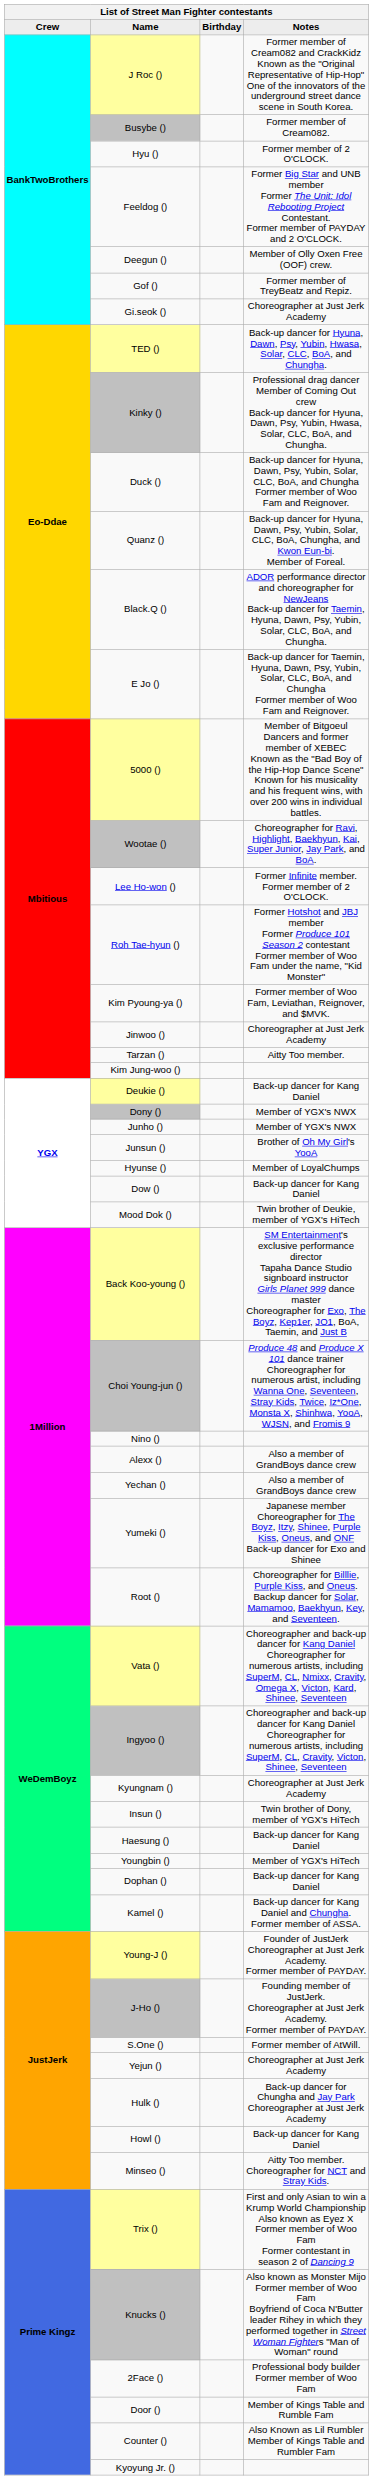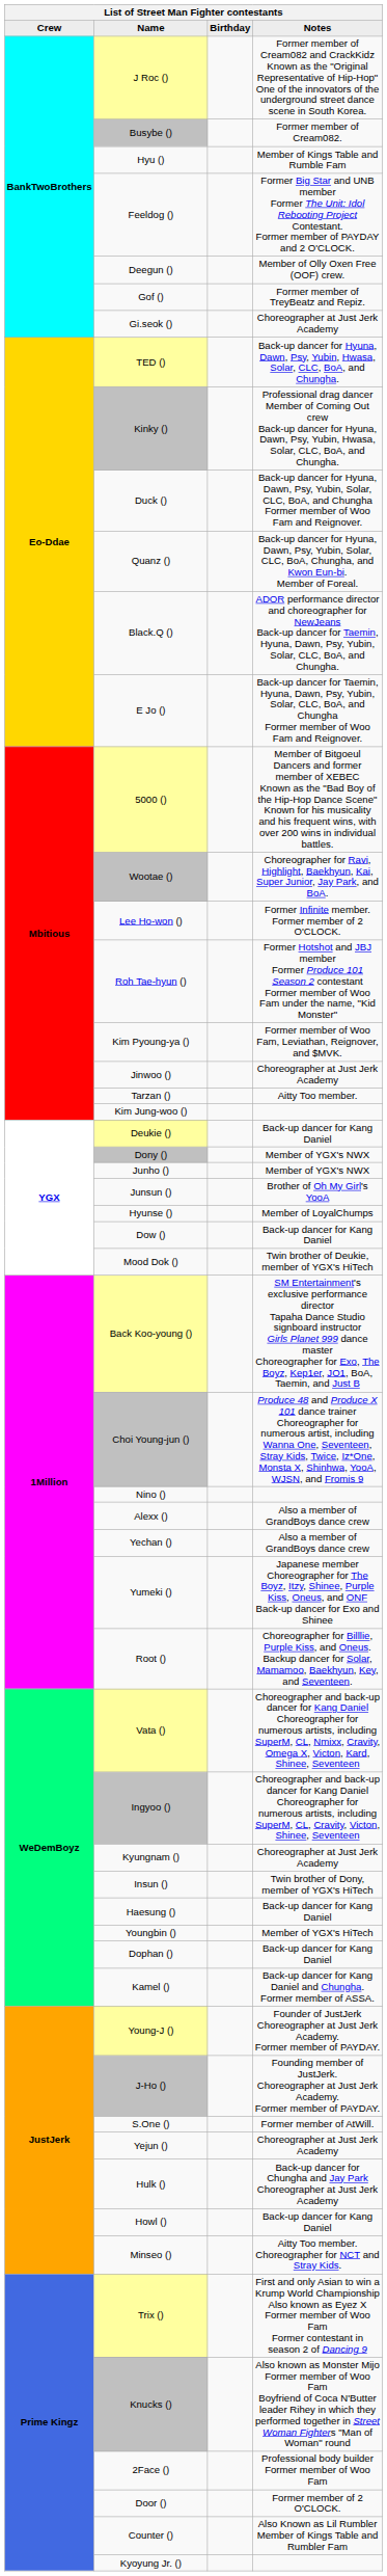 <table class="wikitable collapsible collapsed" style="text-align:center;">
 <tr>
 <th colspan="4">List of Street Man Fighter contestants</th>
 </tr>
 <tr>
 <th style="background:#EDEDED">Crew</th>
 <th width="175px" style="background:#EDEDED">Name</th>
 <th style="background:#EDEDED">Birthday</th>
 <th style="background:#EDEDED">Notes</th>
 </tr>
 <tr>
 <td rowspan="7" style="background:aqua"><strong>BankTwoBrothers</strong></td>
 <td style="background:#FFFF9F;">J Roc ()</td>
 <td></td>
 <td>Former member of Cream082 and CrackKidz<br>Known as the "Original Representative of Hip-Hop"<br>One of the innovators of the underground street dance scene in South Korea.</td>
 </tr>
 <tr>
 <td style="background:silver;">Busybe ()</td>
 <td></td>
 <td>Former member of Cream082.</td>
 </tr>
 <tr>
 <td>Hyu ()</td>
 <td></td>
-<td>Former member of 2 O'CLOCK.</td>
+<td>Member of Kings Table and Rumble Fam</td>
 </tr>
 <tr>
 <td>Feeldog ()</td>
 <td></td>
 <td>Former <a href='#'>Big Star</a> and UNB member<br>Former <em><a href='#'>The Unit: Idol Rebooting Project</a></em> Contestant.<br>Former member of PAYDAY and 2 O'CLOCK.</td>
 </tr>
 <tr>
 <td>Deegun ()</td>
 <td></td>
 <td>Member of Olly Oxen Free (OOF) crew.</td>
 </tr>
 <tr>
 <td>Gof ()</td>
 <td></td>
 <td>Former member of TreyBeatz and Repiz.</td>
 </tr>
 <tr>
 <td>Gi.seok ()</td>
 <td></td>
 <td>Choreographer at Just Jerk Academy</td>
 </tr>
 <tr>
 <td rowspan="6" style="background:gold"><strong>Eo-Ddae</strong></td>
 <td style="background:#FFFF9F;">TED ()</td>
 <td></td>
 <td>Back-up dancer for <a href='#'>Hyuna</a>, <a href='#'>Dawn</a>, <a href='#'>Psy</a>, <a href='#'>Yubin</a>, <a href='#'>Hwasa</a>, <a href='#'>Solar</a>, <a href='#'>CLC</a>, <a href='#'>BoA</a>, and <a href='#'>Chungha</a>.</td>
 </tr>
 <tr>
 <td style="background:silver;">Kinky ()</td>
 <td></td>
 <td>Professional drag dancer<br> Member of Coming Out crew<br>Back-up dancer for Hyuna, Dawn, Psy, Yubin, Hwasa, Solar, CLC, BoA, and Chungha.</td>
 </tr>
 <tr>
 <td>Duck ()</td>
 <td></td>
 <td>Back-up dancer for Hyuna, Dawn, Psy, Yubin, Solar, CLC, BoA, and Chungha<br>Former member of Woo Fam and Reignover.</td>
 </tr>
 <tr>
 <td>Quanz ()</td>
 <td></td>
 <td>Back-up dancer for Hyuna, Dawn, Psy, Yubin, Solar, CLC, BoA, Chungha, and <a href='#'>Kwon Eun-bi</a>.<br>Member of Foreal.</td>
 </tr>
 <tr>
 <td>Black.Q ()</td>
 <td></td>
 <td><a href='#'>ADOR</a> performance director and choreographer for <a href='#'>NewJeans</a><br>Back-up dancer for <a href='#'>Taemin</a>, Hyuna, Dawn, Psy, Yubin, Solar, CLC, BoA, and Chungha.</td>
 </tr>
 <tr>
 <td>E Jo ()</td>
 <td></td>
 <td>Back-up dancer for Taemin, Hyuna, Dawn, Psy, Yubin, Solar, CLC, BoA, and Chungha<br>Former member of Woo Fam and Reignover.</td>
 </tr>
 <tr>
 <td rowspan="8" style="background:red"><strong>Mbitious</strong></td>
 <td style="background:#FFFF9F;">5000 ()</td>
 <td></td>
 <td>Member of Bitgoeul Dancers and former member of XEBEC<br>Known as the "Bad Boy of the Hip-Hop Dance Scene"<br>Known for his musicality and his frequent wins, with over 200 wins in individual battles.</td>
 </tr>
 <tr>
 <td style="background:silver;">Wootae ()</td>
 <td></td>
 <td>Choreographer for <a href='#'>Ravi</a>, <a href='#'>Highlight</a>, <a href='#'>Baekhyun</a>, <a href='#'>Kai</a>, <a href='#'>Super Junior</a>, <a href='#'>Jay Park</a>, and <a href='#'>BoA</a>.</td>
 </tr>
 <tr>
 <td><a href='#'>Lee Ho-won</a> ()</td>
 <td></td>
 <td>Former <a href='#'>Infinite</a> member.<br>Former member of 2 O'CLOCK.</td>
 </tr>
 <tr>
 <td><a href='#'>Roh Tae-hyun</a> ()</td>
 <td></td>
 <td>Former <a href='#'>Hotshot</a> and <a href='#'>JBJ</a> member<br>Former <em><a href='#'>Produce 101 Season 2</a></em> contestant<br>Former member of Woo Fam under the name, "Kid Monster"</td>
 </tr>
 <tr>
 <td>Kim Pyoung-ya ()</td>
 <td></td>
 <td>Former member of Woo Fam, Leviathan, Reignover, and $MVK.</td>
 </tr>
 <tr>
 <td>Jinwoo ()</td>
 <td></td>
 <td>Choreographer at Just Jerk Academy</td>
 </tr>
 <tr>
 <td>Tarzan ()</td>
 <td></td>
 <td>Aitty Too member.</td>
 </tr>
 <tr>
 <td>Kim Jung-woo ()</td>
 <td></td>
 <td></td>
 </tr>
 <tr>
 <td rowspan="7" style="background:white"><strong><a href='#'>YGX</a></strong></td>
 <td style="background:#FFFF9F;">Deukie ()</td>
 <td></td>
 <td>Back-up dancer for Kang Daniel</td>
 </tr>
 <tr>
 <td style="background:silver;">Dony ()</td>
 <td></td>
 <td>Member of YGX's NWX</td>
 </tr>
 <tr>
 <td>Junho ()</td>
 <td></td>
 <td>Member of YGX's NWX</td>
 </tr>
 <tr>
 <td>Junsun ()</td>
 <td></td>
 <td>Brother of <a href='#'>Oh My Girl</a>'s <a href='#'>YooA</a></td>
 </tr>
 <tr>
 <td>Hyunse ()</td>
 <td></td>
 <td>Member of LoyalChumps</td>
 </tr>
 <tr>
 <td>Dow ()</td>
 <td></td>
 <td>Back-up dancer for Kang Daniel</td>
 </tr>
 <tr>
 <td>Mood Dok ()</td>
 <td></td>
 <td>Twin brother of Deukie, member of YGX's HiTech</td>
 </tr>
 <tr>
 <td rowspan="7" style="background:magenta"><strong>1Million</strong></td>
 <td style="background:#FFFF9F;">Back Koo-young ()</td>
 <td></td>
 <td><a href='#'>SM Entertainment</a>'s exclusive performance director<br>Tapaha Dance Studio signboard instructor<br><em><a href='#'>Girls Planet 999</a></em> dance master<br>Choreographer for <a href='#'>Exo</a>, <a href='#'>The Boyz</a>, <a href='#'>Kep1er</a>, <a href='#'>JO1</a>, BoA, Taemin, and <a href='#'>Just B</a></td>
 </tr>
 <tr>
 <td style="background:silver;">Choi Young-jun ()</td>
 <td></td>
 <td><em><a href='#'>Produce 48</a></em> and <em><a href='#'>Produce X 101</a></em> dance trainer<br>Choreographer for numerous artist, including <a href='#'>Wanna One</a>, <a href='#'>Seventeen</a>, <a href='#'>Stray Kids</a>, <a href='#'>Twice</a>, <a href='#'>Iz*One</a>, <a href='#'>Monsta X</a>, <a href='#'>Shinhwa</a>, <a href='#'>YooA</a>, <a href='#'>WJSN</a>, and <a href='#'>Fromis 9</a></td>
 </tr>
 <tr>
 <td>Nino ()</td>
 <td></td>
 <td></td>
 </tr>
 <tr>
 <td>Alexx ()</td>
 <td></td>
 <td>Also a member of GrandBoys dance crew</td>
 </tr>
 <tr>
 <td>Yechan ()</td>
 <td></td>
 <td>Also a member of GrandBoys dance crew</td>
 </tr>
 <tr>
 <td>Yumeki ()</td>
 <td></td>
 <td>Japanese member<br>Choreographer for <a href='#'>The Boyz</a>, <a href='#'>Itzy</a>, <a href='#'>Shinee</a>, <a href='#'>Purple Kiss</a>, <a href='#'>Oneus</a>, and <a href='#'>ONF</a> <br>Back-up dancer for Exo and Shinee</td>
 </tr>
 <tr>
 <td>Root ()</td>
 <td></td>
 <td>Choreographer for <a href='#'>Billlie</a>, <a href='#'>Purple Kiss</a>, and <a href='#'>Oneus</a>. Backup dancer for <a href='#'>Solar</a>, <a href='#'>Mamamoo</a>, <a href='#'>Baekhyun</a>, <a href='#'>Key</a>, and <a href='#'>Seventeen</a>.</td>
 </tr>
 <tr>
 <td rowspan="8" style="background:springgreen"><strong>WeDemBoyz</strong></td>
 <td style="background:#FFFF9F;">Vata ()</td>
 <td></td>
 <td>Choreographer and back-up dancer for <a href='#'>Kang Daniel</a><br>Choreographer for numerous artists, including <a href='#'>SuperM</a>, <a href='#'>CL</a>, <a href='#'>Nmixx</a>, <a href='#'>Cravity</a>, <a href='#'>Omega X</a>, <a href='#'>Victon</a>, <a href='#'>Kard</a>, <a href='#'>Shinee</a>, <a href='#'>Seventeen</a></td>
 </tr>
 <tr>
 <td style="background:silver;">Ingyoo ()</td>
 <td></td>
 <td>Choreographer and back-up dancer for Kang Daniel<br>Choreographer for numerous artists, including <a href='#'>SuperM</a>, <a href='#'>CL</a>, <a href='#'>Cravity</a>, <a href='#'>Victon</a>, <a href='#'>Shinee</a>, <a href='#'>Seventeen</a></td>
 </tr>
 <tr>
 <td>Kyungnam ()</td>
 <td></td>
 <td>Choreographer at Just Jerk Academy</td>
 </tr>
 <tr>
 <td>Insun ()</td>
 <td></td>
 <td>Twin brother of Dony, member of YGX's HiTech</td>
 </tr>
 <tr>
 <td>Haesung ()</td>
 <td></td>
 <td>Back-up dancer for Kang Daniel</td>
 </tr>
 <tr>
 <td>Youngbin ()</td>
 <td></td>
 <td>Member of YGX's HiTech</td>
 </tr>
 <tr>
 <td>Dophan ()</td>
 <td></td>
 <td>Back-up dancer for Kang Daniel</td>
 </tr>
 <tr>
 <td>Kamel ()</td>
 <td></td>
 <td>Back-up dancer for Kang Daniel and <a href='#'>Chungha</a>.<br>Former member of ASSA.</td>
 </tr>
 <tr>
 <td rowspan="7" style="background:orange"><strong>JustJerk</strong></td>
 <td style="background:#FFFF9F;">Young-J ()</td>
 <td></td>
 <td>Founder of JustJerk <br> Choreographer at Just Jerk Academy.<br>Former member of PAYDAY.</td>
 </tr>
 <tr>
 <td style="background:silver;">J-Ho ()</td>
 <td></td>
 <td>Founding member of JustJerk. <br> Choreographer at Just Jerk Academy.<br>Former member of PAYDAY.</td>
 </tr>
 <tr>
 <td>S.One ()</td>
 <td></td>
 <td>Former member of AtWill.</td>
 </tr>
 <tr>
 <td>Yejun ()</td>
 <td></td>
 <td>Choreographer at Just Jerk Academy</td>
 </tr>
 <tr>
 <td>Hulk ()</td>
 <td></td>
 <td>Back-up dancer for Chungha and <a href='#'>Jay Park</a> <br> Choreographer at Just Jerk Academy</td>
 </tr>
 <tr>
 <td>Howl ()</td>
 <td></td>
 <td>Back-up dancer for Kang Daniel</td>
 </tr>
 <tr>
 <td>Minseo ()</td>
 <td></td>
 <td>Aitty Too member. Choreographer for <a href='#'>NCT</a> and <a href='#'>Stray Kids</a>.</td>
 </tr>
 <tr>
 <td rowspan="7" style="background:royalblue"><strong>Prime Kingz</strong></td>
 <td style="background:#FFFF9F;">Trix ()</td>
 <td></td>
 <td>First and only Asian to win a Krump World Championship<br>Also known as Eyez X<br>Former member of Woo Fam<br>Former contestant in season 2 of <em><a href='#'>Dancing 9</a></em></td>
 </tr>
 <tr>
 <td style="background:silver;">Knucks ()</td>
 <td></td>
 <td>Also known as Monster Mijo<br>Former member of Woo Fam<br>Boyfriend of Coca N'Butter leader Rihey in which they performed together in <em><a href='#'>Street Woman Fighter</a></em>s "Man of Woman" round</td>
 </tr>
 <tr>
 <td>2Face ()</td>
 <td></td>
 <td>Professional body builder<br>Former member of Woo Fam</td>
 </tr>
 <tr>
 <td>Door ()</td>
 <td></td>
-<td>Member of Kings Table and Rumble Fam</td>
+<td>Former member of 2 O'CLOCK.</td>
 </tr>
 <tr>
 <td>Counter ()</td>
 <td></td>
 <td>Also Known as Lil Rumbler<br>Member of Kings Table and Rumbler Fam</td>
 </tr>
 <tr>
 <td>Kyoyung Jr. ()</td>
 <td></td>
 <td></td>
 </tr>
 </table>
